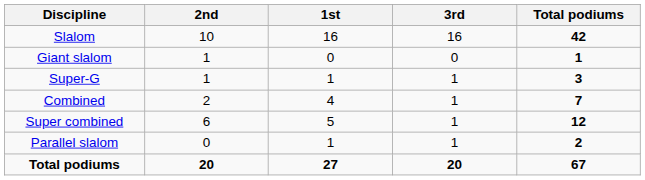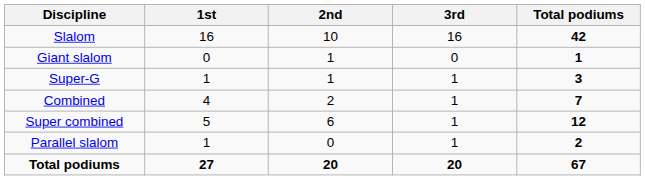 <table class="wikitable" style="text-align:center;width:60%">
 <tr>
 <th width=22%>Discipline</th>
+<th width=80>1st</th>
 <th width=80>2nd</th>
-<th width=80>1st</th>
 <th width=80>3rd</th>
 <th width=80>Total podiums</th>
 </tr>
 <tr>
 <td><a href='#'>Slalom</a></td>
+<td>16</td>
 <td>10</td>
-<td>16</td>
 <td>16</td>
 <td><strong>42</strong></td>
 </tr>
 <tr>
 <td><a href='#'>Giant slalom</a></td>
+<td>0</td>
 <td>1</td>
-<td>0</td>
 <td>0</td>
 <td><strong>1</strong></td>
 </tr>
 <tr>
 <td><a href='#'>Super-G</a></td>
 <td>1</td>
 <td>1</td>
 <td>1</td>
 <td><strong>3</strong></td>
 </tr>
 <tr>
 <td><a href='#'>Combined</a></td>
+<td>4</td>
 <td>2</td>
-<td>4</td>
 <td>1</td>
 <td><strong>7</strong></td>
 </tr>
 <tr>
 <td><a href='#'>Super combined</a></td>
+<td>5</td>
 <td>6</td>
-<td>5</td>
 <td>1</td>
 <td><strong>12</strong></td>
 </tr>
 <tr>
 <td><a href='#'>Parallel slalom</a></td>
+<td>1</td>
 <td>0</td>
-<td>1</td>
 <td>1</td>
 <td><strong>2</strong></td>
 </tr>
 <tr>
 <td><strong>Total podiums</strong></td>
+<td><strong>27</strong></td>
 <td><strong>20</strong></td>
-<td><strong>27</strong></td>
 <td><strong>20</strong></td>
 <td><strong>67</strong></td>
 </tr>
 </table>
